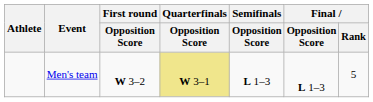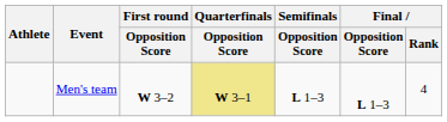 <table class="wikitable" style="font-size:90%; text-align:center;">
 <tr>
 <th rowspan="2">Athlete</th>
 <th rowspan="2">Event</th>
 <th>First round</th>
 <th>Quarterfinals</th>
 <th>Semifinals</th>
 <th colspan="2">Final / </th>
 </tr>
 <tr style="font-size:95%;">
 <th>Opposition<br>Score</th>
 <th>Opposition<br>Score</th>
 <th>Opposition<br>Score</th>
 <th>Opposition<br>Score</th>
 <th>Rank</th>
 </tr>
 <tr>
 <td style="text-align:left;"></td>
 <td style="text-align:left;"><a href='#'>Men's team</a></td>
 <td><br> <strong>W</strong> 3–2</td>
 <td style="background: khaki;"><br> <strong>W</strong> 3–1</td>
 <td><br> <strong>L</strong> 1–3</td>
 <td><br><br> <strong>L</strong> 1–3</td>
-<td>5</td>
+<td>4</td>
 </tr>
 </table>
